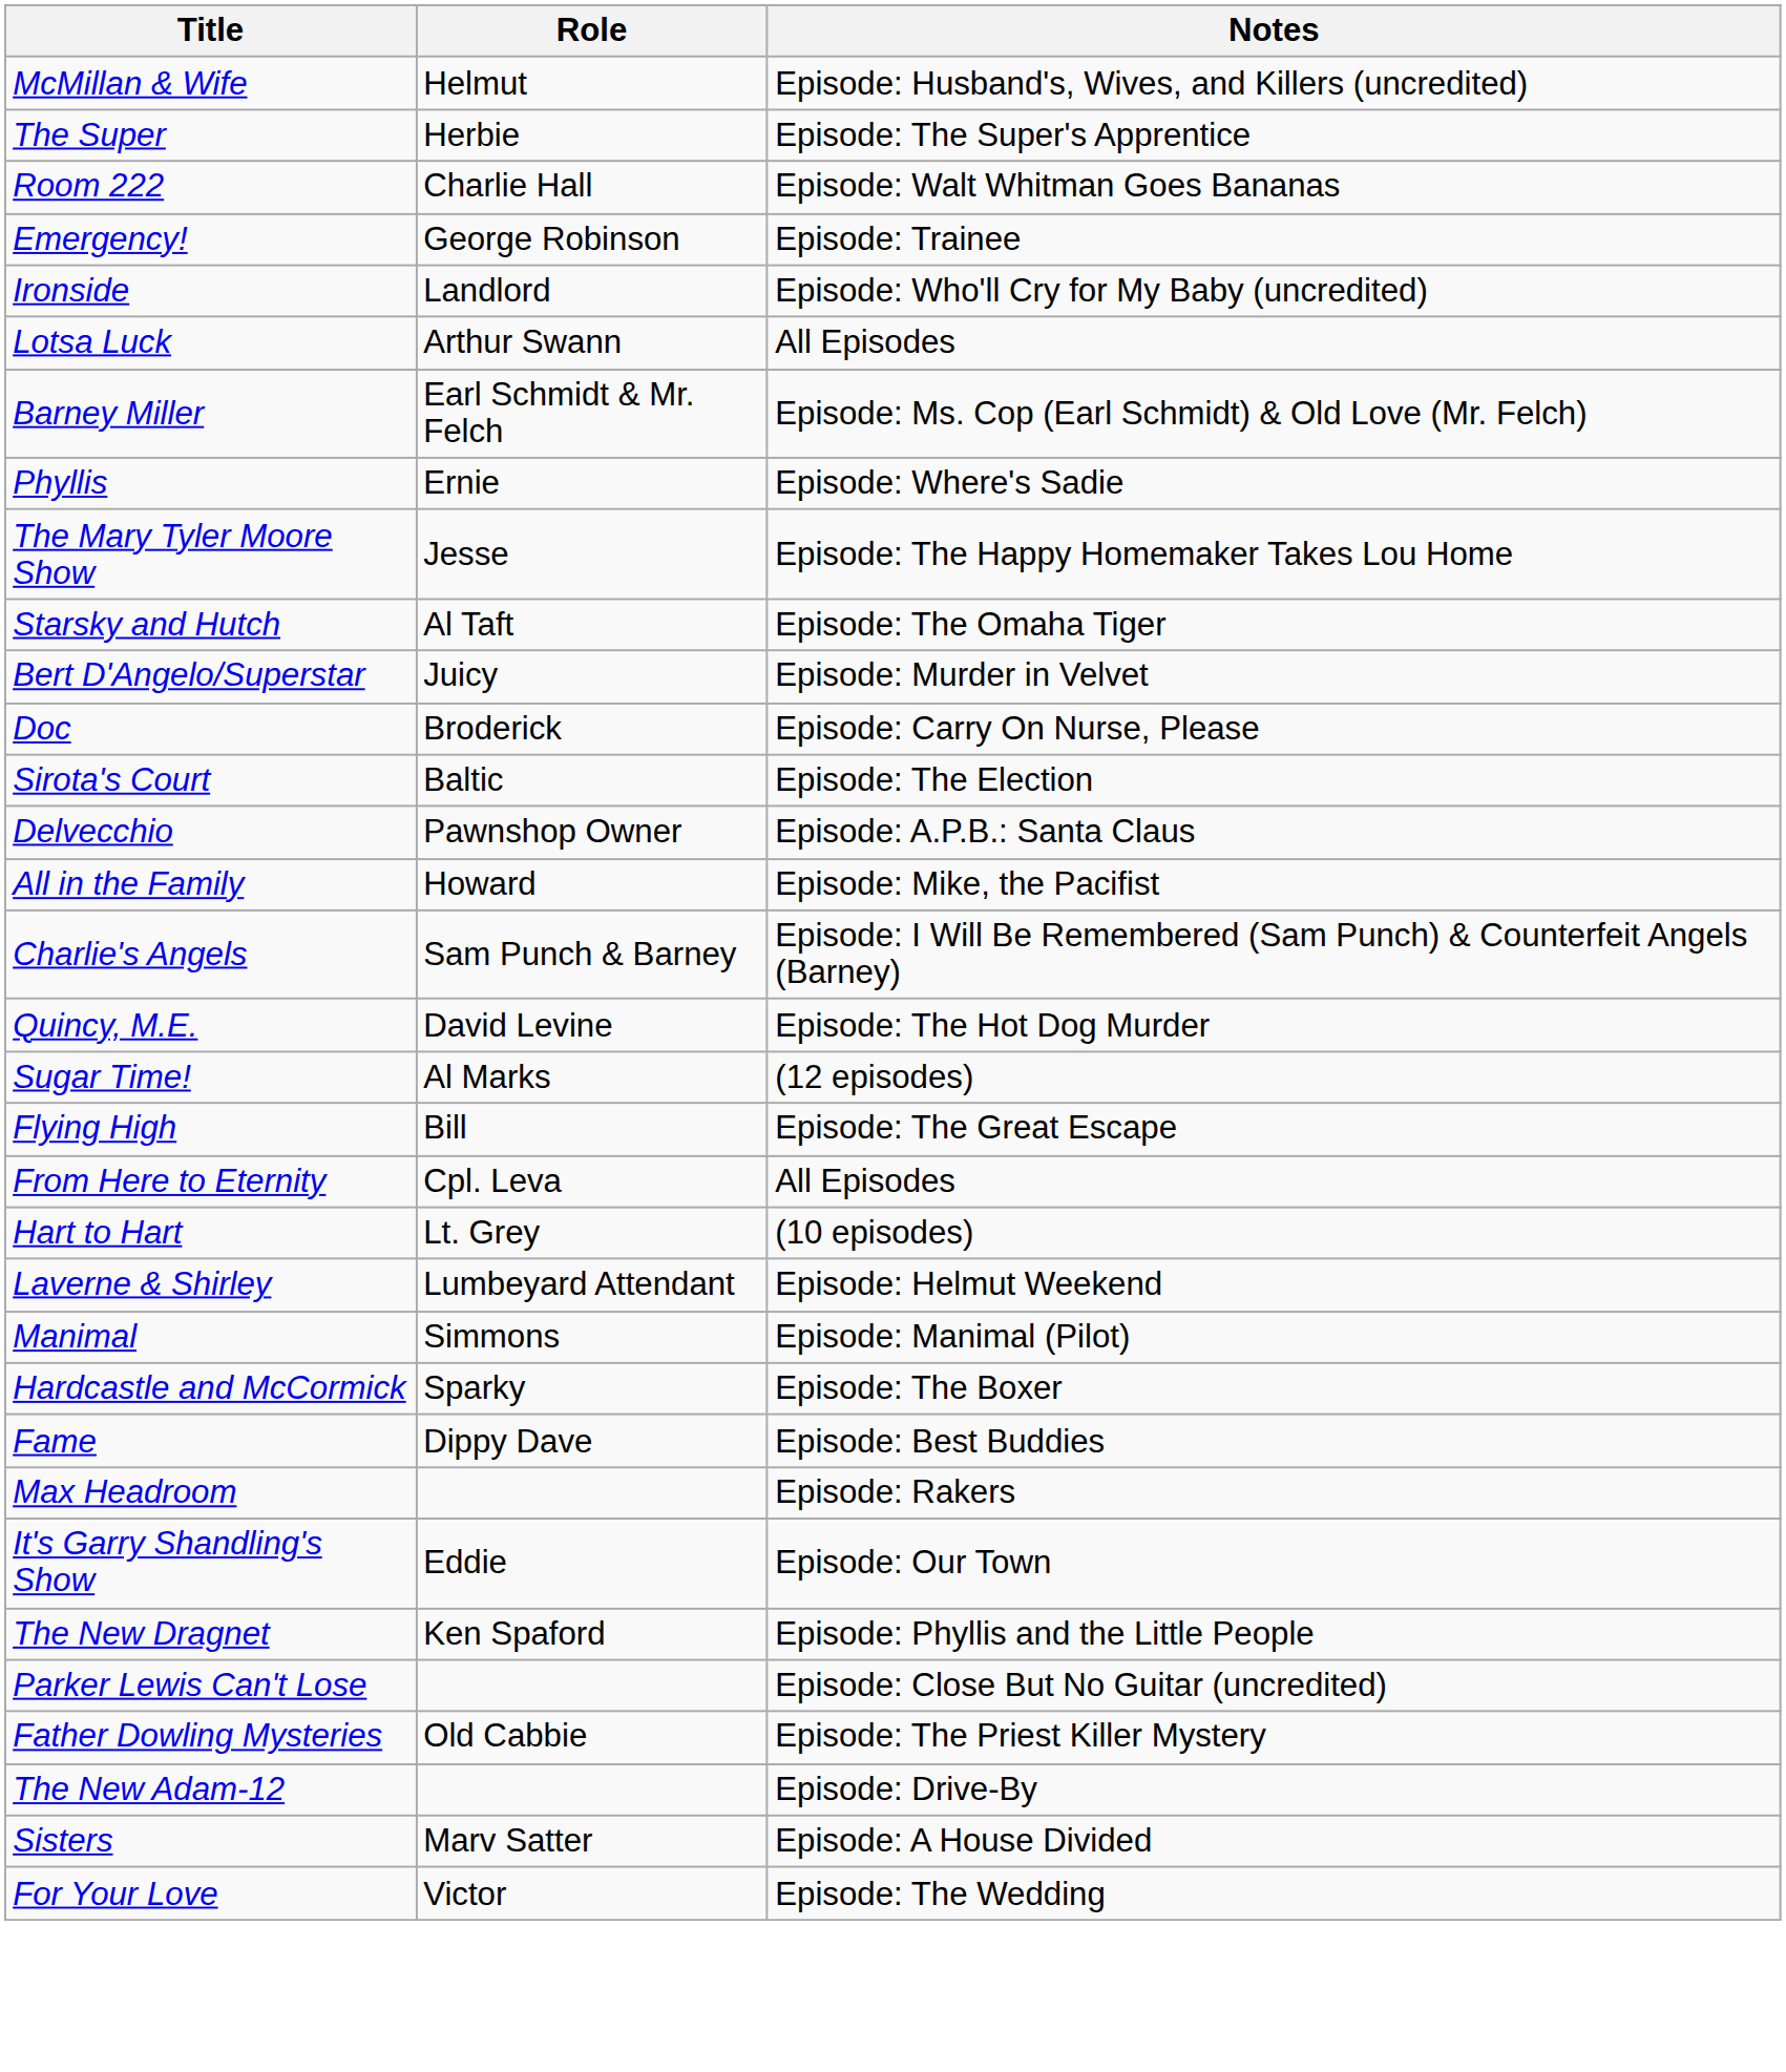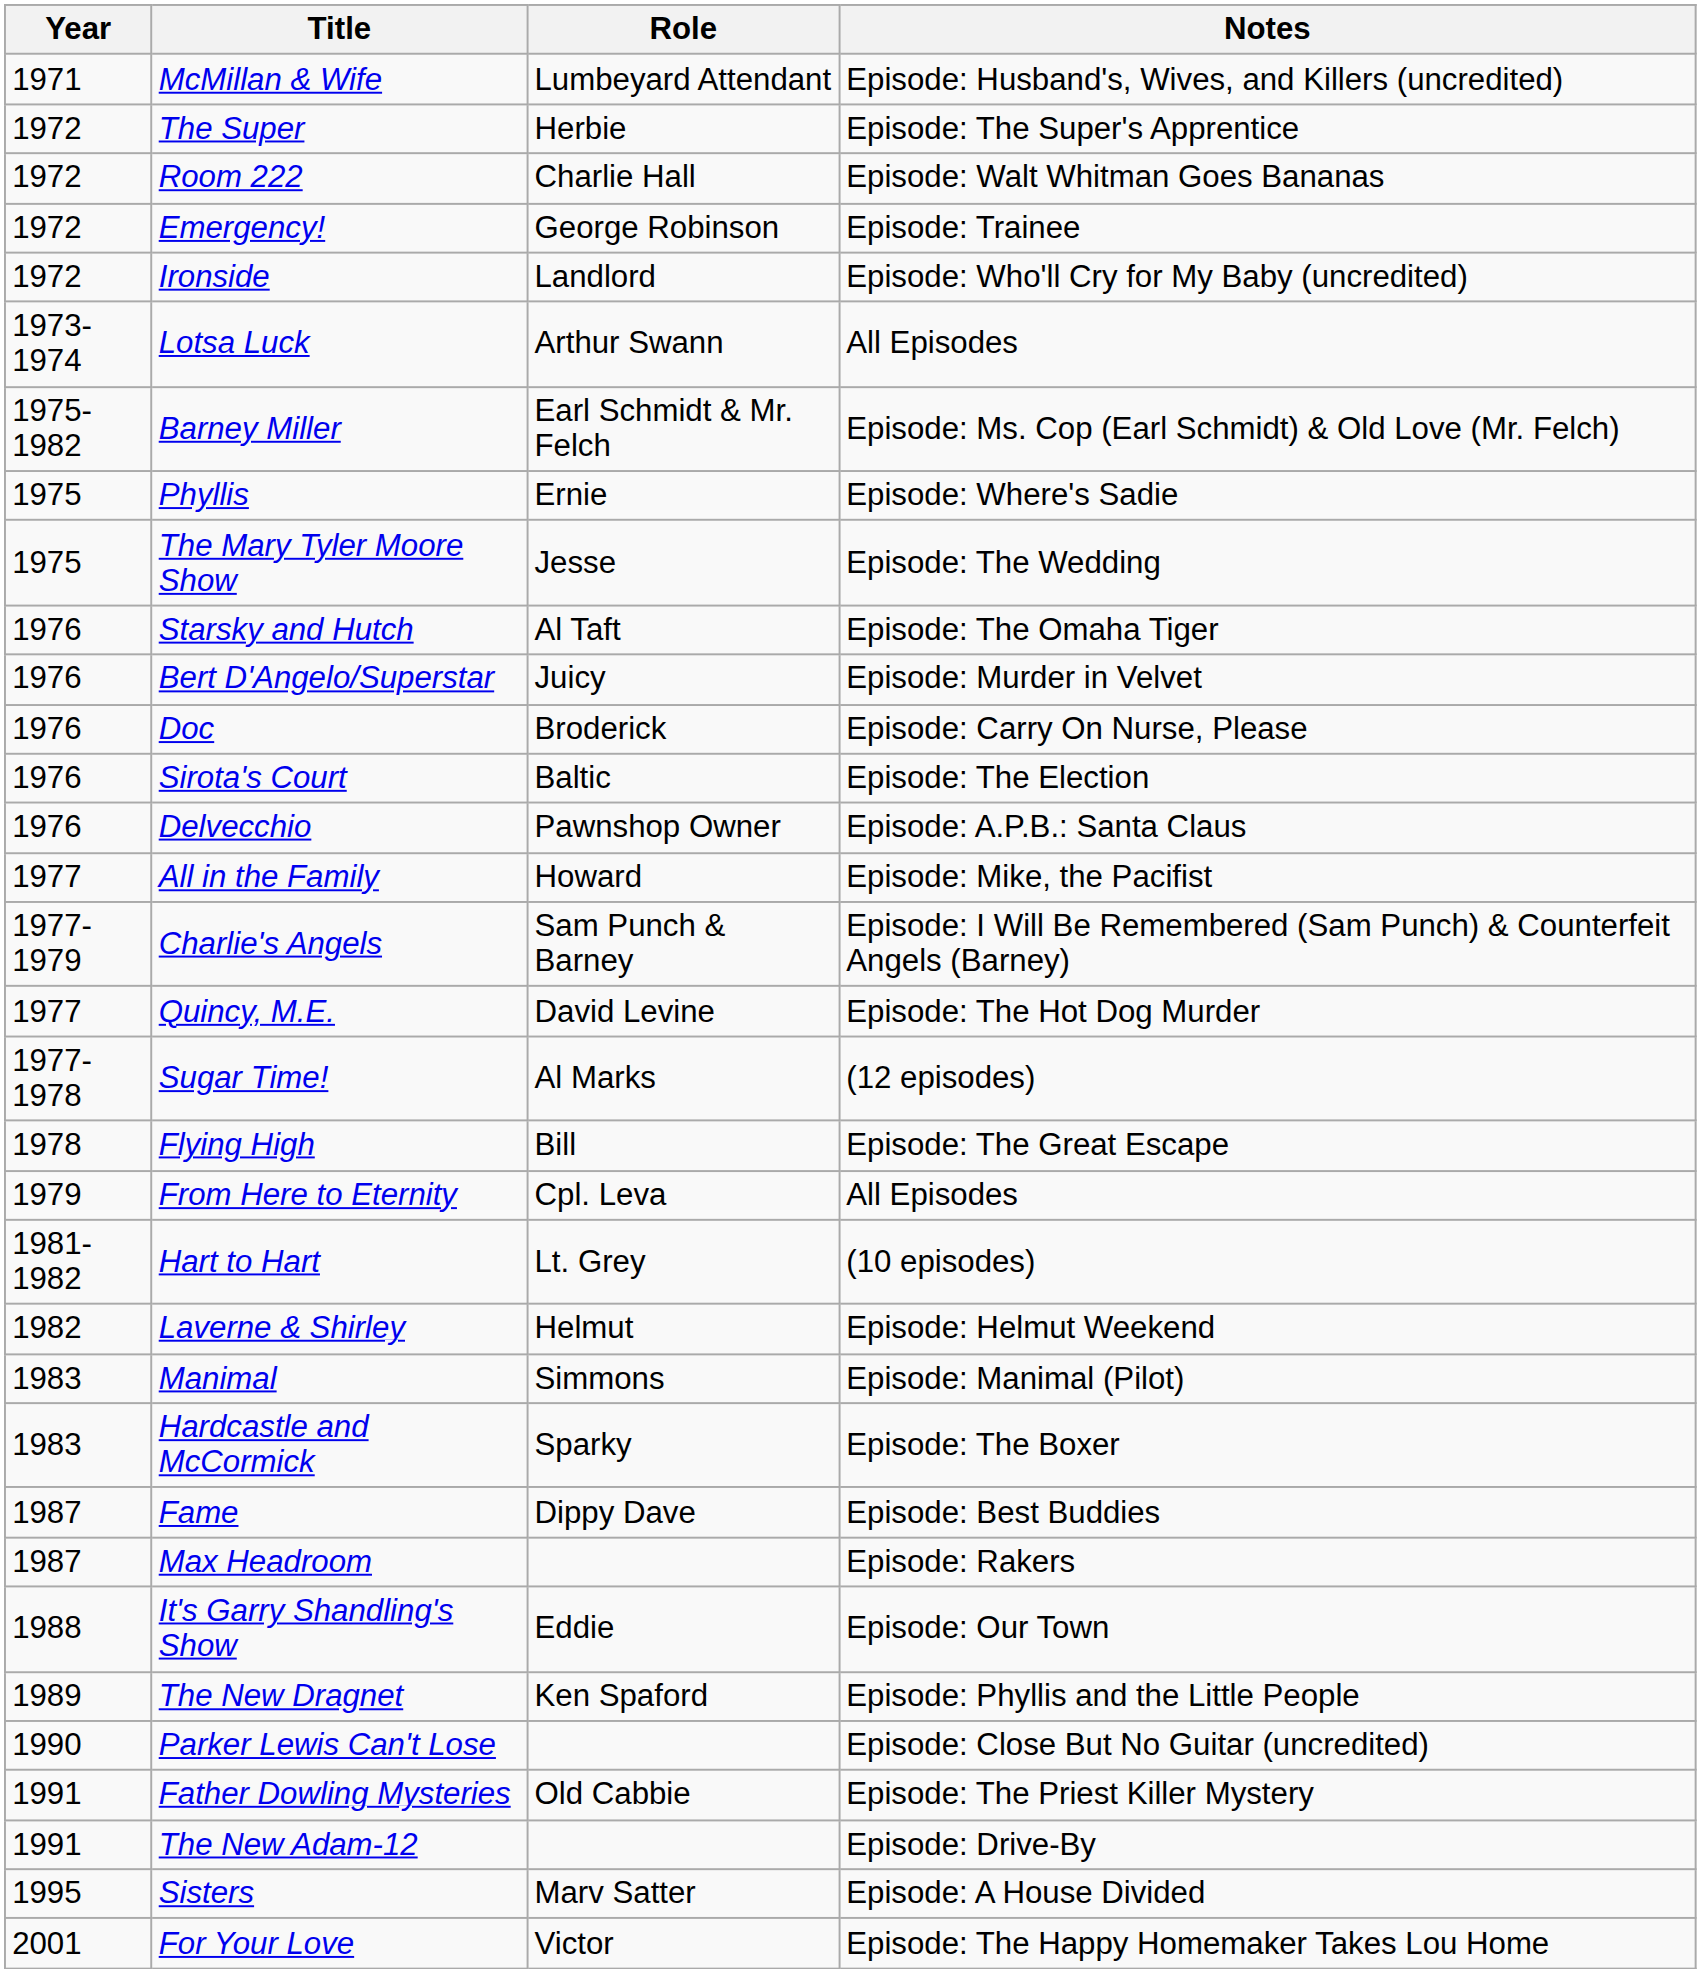 <table class="wikitable">
 <tr>
+<th>Year</th>
 <th>Title</th>
 <th>Role</th>
 <th>Notes</th>
 </tr>
 <tr>
+<td>1971</td>
 <td><em><a href='#'>McMillan & Wife</a></em></td>
-<td>Helmut</td>
+<td>Lumbeyard Attendant</td>
 <td>Episode: Husband's, Wives, and Killers (uncredited)</td>
 </tr>
 <tr>
+<td>1972</td>
 <td><em><a href='#'>The Super</a></em></td>
 <td>Herbie</td>
 <td>Episode: The Super's Apprentice</td>
 </tr>
 <tr>
+<td>1972</td>
 <td><em><a href='#'>Room 222</a></em></td>
 <td>Charlie Hall</td>
 <td>Episode: Walt Whitman Goes Bananas</td>
 </tr>
 <tr>
+<td>1972</td>
 <td><em><a href='#'>Emergency!</a></em></td>
 <td>George Robinson</td>
 <td>Episode: Trainee</td>
 </tr>
 <tr>
+<td>1972</td>
 <td><em><a href='#'>Ironside</a></em></td>
 <td>Landlord</td>
 <td>Episode: Who'll Cry for My Baby (uncredited)</td>
 </tr>
 <tr>
+<td>1973-1974</td>
 <td><em><a href='#'>Lotsa Luck</a></em></td>
 <td>Arthur Swann</td>
 <td>All Episodes</td>
 </tr>
 <tr>
+<td>1975-1982</td>
 <td><em><a href='#'>Barney Miller</a></em></td>
 <td>Earl Schmidt & Mr. Felch</td>
 <td>Episode: Ms. Cop (Earl Schmidt) & Old Love (Mr. Felch)</td>
 </tr>
 <tr>
+<td>1975</td>
 <td><em><a href='#'>Phyllis</a></em></td>
 <td>Ernie</td>
 <td>Episode: Where's Sadie</td>
 </tr>
 <tr>
+<td>1975</td>
 <td><em><a href='#'>The Mary Tyler Moore Show</a></em></td>
 <td>Jesse</td>
-<td>Episode: The Happy Homemaker Takes Lou Home</td>
+<td>Episode: The Wedding</td>
 </tr>
 <tr>
+<td>1976</td>
 <td><em><a href='#'>Starsky and Hutch</a></em></td>
 <td>Al Taft</td>
 <td>Episode: The Omaha Tiger</td>
 </tr>
 <tr>
+<td>1976</td>
 <td><em><a href='#'>Bert D'Angelo/Superstar</a></em></td>
 <td>Juicy</td>
 <td>Episode: Murder in Velvet</td>
 </tr>
 <tr>
+<td>1976</td>
 <td><em><a href='#'>Doc</a></em></td>
 <td>Broderick</td>
 <td>Episode: Carry On Nurse, Please</td>
 </tr>
 <tr>
+<td>1976</td>
 <td><em><a href='#'>Sirota's Court</a></em></td>
 <td>Baltic</td>
 <td>Episode: The Election</td>
 </tr>
 <tr>
+<td>1976</td>
 <td><em><a href='#'>Delvecchio</a></em></td>
 <td>Pawnshop Owner</td>
 <td>Episode: A.P.B.: Santa Claus</td>
 </tr>
 <tr>
+<td>1977</td>
 <td><em><a href='#'>All in the Family</a></em></td>
 <td>Howard</td>
 <td>Episode: Mike, the Pacifist</td>
 </tr>
 <tr>
+<td>1977-1979</td>
 <td><em><a href='#'>Charlie's Angels</a></em></td>
 <td>Sam Punch & Barney</td>
 <td>Episode: I Will Be Remembered (Sam Punch) & Counterfeit Angels (Barney)</td>
 </tr>
 <tr>
+<td>1977</td>
 <td><em><a href='#'>Quincy, M.E.</a></em></td>
 <td>David Levine</td>
 <td>Episode: The Hot Dog Murder</td>
 </tr>
 <tr>
+<td>1977-1978</td>
 <td><em><a href='#'>Sugar Time!</a></em></td>
 <td>Al Marks</td>
 <td>(12 episodes)</td>
 </tr>
 <tr>
+<td>1978</td>
 <td><em><a href='#'>Flying High</a></em></td>
 <td>Bill</td>
 <td>Episode: The Great Escape</td>
 </tr>
 <tr>
+<td>1979</td>
 <td><em><a href='#'>From Here to Eternity</a></em></td>
 <td>Cpl. Leva</td>
 <td>All Episodes</td>
 </tr>
 <tr>
+<td>1981-1982</td>
 <td><em><a href='#'>Hart to Hart</a></em></td>
 <td>Lt. Grey</td>
 <td>(10 episodes)</td>
 </tr>
 <tr>
+<td>1982</td>
 <td><em><a href='#'>Laverne & Shirley</a></em></td>
-<td>Lumbeyard Attendant</td>
+<td>Helmut</td>
 <td>Episode: Helmut Weekend</td>
 </tr>
 <tr>
+<td>1983</td>
 <td><em><a href='#'>Manimal</a></em></td>
 <td>Simmons</td>
 <td>Episode: Manimal (Pilot)</td>
 </tr>
 <tr>
+<td>1983</td>
 <td><em><a href='#'>Hardcastle and McCormick</a></em></td>
 <td>Sparky</td>
 <td>Episode: The Boxer</td>
 </tr>
 <tr>
+<td>1987</td>
 <td><em><a href='#'>Fame</a></em></td>
 <td>Dippy Dave</td>
 <td>Episode: Best Buddies</td>
 </tr>
 <tr>
+<td>1987</td>
 <td><em><a href='#'>Max Headroom</a></em></td>
 <td></td>
 <td>Episode: Rakers</td>
 </tr>
 <tr>
+<td>1988</td>
 <td><em><a href='#'>It's Garry Shandling's Show</a></em></td>
 <td>Eddie</td>
 <td>Episode: Our Town</td>
 </tr>
 <tr>
+<td>1989</td>
 <td><em><a href='#'>The New Dragnet</a></em></td>
 <td>Ken Spaford</td>
 <td>Episode: Phyllis and the Little People</td>
 </tr>
 <tr>
+<td>1990</td>
 <td><em><a href='#'>Parker Lewis Can't Lose</a></em></td>
 <td></td>
 <td>Episode: Close But No Guitar (uncredited)</td>
 </tr>
 <tr>
+<td>1991</td>
 <td><em><a href='#'>Father Dowling Mysteries</a></em></td>
 <td>Old Cabbie</td>
 <td>Episode: The Priest Killer Mystery</td>
 </tr>
 <tr>
+<td>1991</td>
 <td><em><a href='#'>The New Adam-12</a></em></td>
 <td></td>
 <td>Episode: Drive-By</td>
 </tr>
 <tr>
+<td>1995</td>
 <td><em><a href='#'>Sisters</a></em></td>
 <td>Marv Satter</td>
 <td>Episode: A House Divided</td>
 </tr>
 <tr>
+<td>2001</td>
 <td><em><a href='#'>For Your Love</a></em></td>
 <td>Victor</td>
-<td>Episode: The Wedding</td>
+<td>Episode: The Happy Homemaker Takes Lou Home</td>
 </tr>
 </table>
